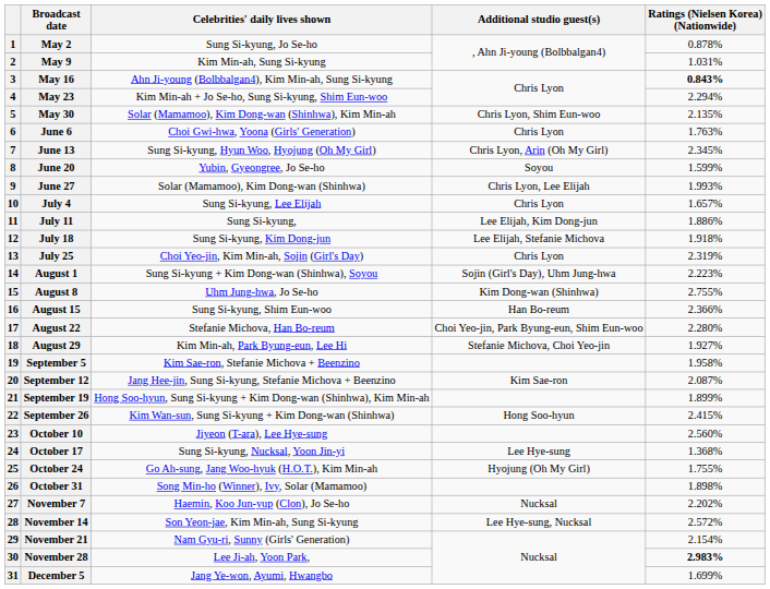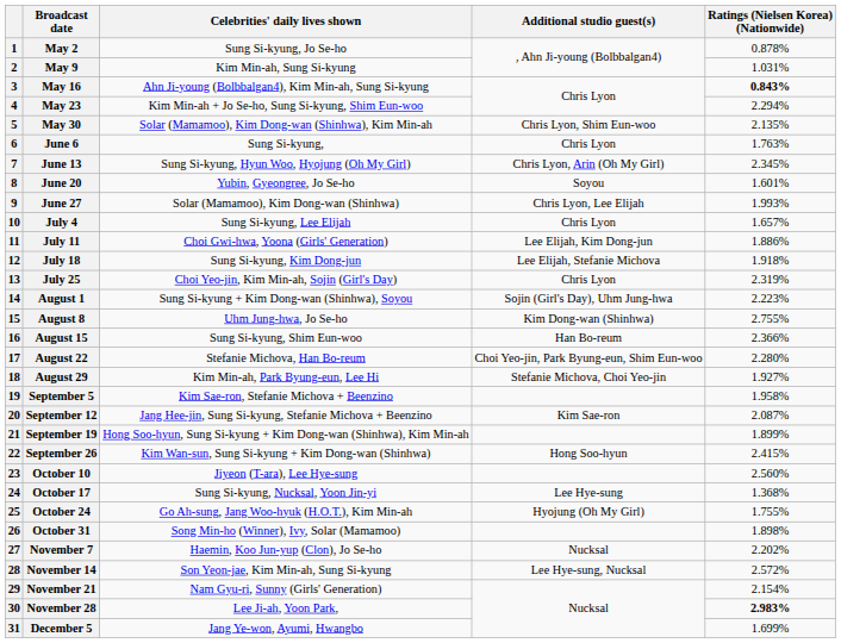 <table Class ="wikitable" style="text-align:center">
 <tr>
 <th></th>
 <th>Broadcast<br>date</th>
 <th>Celebrities' daily lives shown</th>
 <th>Additional studio guest(s)</th>
 <th>Ratings (Nielsen Korea)<br>(Nationwide)</th>
 </tr>
 <tr>
 <th>1</th>
 <th>May 2</th>
 <td>Sung Si-kyung, Jo Se-ho</td>
 <td rowspan="2">, Ahn Ji-young (Bolbbalgan4)</td>
 <td>0.878%</td>
 </tr>
 <tr>
 <th>2</th>
 <th>May 9</th>
 <td>Kim Min-ah, Sung Si-kyung</td>
 <td>1.031%</td>
 </tr>
 <tr>
 <th>3</th>
 <th>May 16</th>
 <td><a href='#'>Ahn Ji-young</a> (<a href='#'>Bolbbalgan4</a>), Kim Min-ah, Sung Si-kyung</td>
 <td rowspan="2">Chris Lyon</td>
 <td><span><strong>0.843%</strong></span></td>
 </tr>
 <tr>
 <th>4</th>
 <th>May 23</th>
 <td>Kim Min-ah + Jo Se-ho, Sung Si-kyung, <a href='#'>Shim Eun-woo</a></td>
 <td>2.294%</td>
 </tr>
 <tr>
 <th>5</th>
 <th>May 30</th>
 <td><a href='#'>Solar</a> (<a href='#'>Mamamoo</a>), <a href='#'>Kim Dong-wan</a> (<a href='#'>Shinhwa</a>), Kim Min-ah</td>
 <td>Chris Lyon, Shim Eun-woo</td>
 <td>2.135%</td>
 </tr>
 <tr>
 <th>6</th>
 <th>June 6</th>
-<td><a href='#'>Choi Gwi-hwa</a>, <a href='#'>Yoona</a> (<a href='#'>Girls' Generation</a>)</td>
+<td>Sung Si-kyung, </td>
 <td>Chris Lyon</td>
 <td>1.763%</td>
 </tr>
 <tr>
 <th>7</th>
 <th>June 13</th>
 <td>Sung Si-kyung, <a href='#'>Hyun Woo</a>, <a href='#'>Hyojung</a> (<a href='#'>Oh My Girl</a>)</td>
 <td>Chris Lyon, <a href='#'>Arin</a> (Oh My Girl)</td>
 <td>2.345%</td>
 </tr>
 <tr>
 <th>8</th>
 <th>June 20</th>
 <td><a href='#'>Yubin</a>, <a href='#'>Gyeongree</a>, Jo Se-ho</td>
 <td>Soyou</td>
-<td>1.599%</td>
+<td>1.601%</td>
 </tr>
 <tr>
 <th>9</th>
 <th>June 27</th>
 <td>Solar (Mamamoo), Kim Dong-wan (Shinhwa)</td>
 <td>Chris Lyon, Lee Elijah</td>
 <td>1.993%</td>
 </tr>
 <tr>
 <th>10</th>
 <th>July 4</th>
 <td>Sung Si-kyung, <a href='#'>Lee Elijah</a></td>
 <td>Chris Lyon</td>
 <td>1.657%</td>
 </tr>
 <tr>
 <th>11</th>
 <th>July 11</th>
-<td>Sung Si-kyung, </td>
+<td><a href='#'>Choi Gwi-hwa</a>, <a href='#'>Yoona</a> (<a href='#'>Girls' Generation</a>)</td>
 <td>Lee Elijah, Kim Dong-jun</td>
 <td>1.886%</td>
 </tr>
 <tr>
 <th>12</th>
 <th>July 18</th>
 <td>Sung Si-kyung, <a href='#'>Kim Dong-jun</a></td>
 <td>Lee Elijah, Stefanie Michova</td>
 <td>1.918%</td>
 </tr>
 <tr>
 <th>13</th>
 <th>July 25</th>
 <td><a href='#'>Choi Yeo-jin</a>, Kim Min-ah, <a href='#'>Sojin</a> (<a href='#'>Girl's Day</a>)</td>
 <td>Chris Lyon</td>
 <td>2.319%</td>
 </tr>
 <tr>
 <th>14</th>
 <th>August 1</th>
 <td>Sung Si-kyung + Kim Dong-wan (Shinhwa), <a href='#'>Soyou</a></td>
 <td>Sojin (Girl's Day), Uhm Jung-hwa</td>
 <td>2.223%</td>
 </tr>
 <tr>
 <th>15</th>
 <th>August 8</th>
 <td><a href='#'>Uhm Jung-hwa</a>, Jo Se-ho</td>
 <td>Kim Dong-wan (Shinhwa)</td>
 <td>2.755%</td>
 </tr>
 <tr>
 <th>16</th>
 <th>August 15</th>
 <td>Sung Si-kyung, Shim Eun-woo</td>
 <td>Han Bo-reum</td>
 <td>2.366%</td>
 </tr>
 <tr>
 <th>17</th>
 <th>August 22</th>
 <td>Stefanie Michova, <a href='#'>Han Bo-reum</a></td>
 <td>Choi Yeo-jin, Park Byung-eun, Shim Eun-woo</td>
 <td>2.280%</td>
 </tr>
 <tr>
 <th>18</th>
 <th>August 29</th>
 <td>Kim Min-ah, <a href='#'>Park Byung-eun</a>, <a href='#'>Lee Hi</a></td>
 <td>Stefanie Michova, Choi Yeo-jin</td>
 <td>1.927%</td>
 </tr>
 <tr>
 <th>19</th>
 <th>September 5</th>
 <td><a href='#'>Kim Sae-ron</a>, Stefanie Michova + <a href='#'>Beenzino</a></td>
 <td></td>
 <td>1.958%</td>
 </tr>
 <tr>
 <th>20</th>
 <th>September 12</th>
 <td><a href='#'>Jang Hee-jin</a>, Sung Si-kyung, Stefanie Michova + Beenzino</td>
 <td>Kim Sae-ron</td>
 <td>2.087%</td>
 </tr>
 <tr>
 <th>21</th>
 <th>September 19</th>
 <td><a href='#'>Hong Soo-hyun</a>, Sung Si-kyung + Kim Dong-wan (Shinhwa), Kim Min-ah</td>
 <td></td>
 <td>1.899%</td>
 </tr>
 <tr>
 <th>22</th>
 <th>September 26</th>
 <td><a href='#'>Kim Wan-sun</a>, Sung Si-kyung + Kim Dong-wan (Shinhwa)</td>
 <td>Hong Soo-hyun</td>
 <td>2.415%</td>
 </tr>
 <tr>
 <th>23</th>
 <th>October 10</th>
 <td><a href='#'>Jiyeon</a> (<a href='#'>T-ara</a>), <a href='#'>Lee Hye-sung</a></td>
 <td></td>
 <td>2.560%</td>
 </tr>
 <tr>
 <th>24</th>
 <th>October 17</th>
 <td>Sung Si-kyung, <a href='#'>Nucksal</a>, <a href='#'>Yoon Jin-yi</a></td>
 <td>Lee Hye-sung</td>
 <td>1.368%</td>
 </tr>
 <tr>
 <th>25</th>
 <th>October 24</th>
 <td><a href='#'>Go Ah-sung</a>, <a href='#'>Jang Woo-hyuk</a> (<a href='#'>H.O.T.</a>), Kim Min-ah</td>
 <td>Hyojung (Oh My Girl)</td>
 <td>1.755%</td>
 </tr>
 <tr>
 <th>26</th>
 <th>October 31</th>
 <td><a href='#'>Song Min-ho</a> (<a href='#'>Winner</a>), <a href='#'>Ivy</a>, Solar (Mamamoo)</td>
 <td></td>
 <td>1.898%</td>
 </tr>
 <tr>
 <th>27</th>
 <th>November 7</th>
 <td><a href='#'>Haemin</a>, <a href='#'>Koo Jun-yup</a> (<a href='#'>Clon</a>), Jo Se-ho</td>
 <td>Nucksal</td>
 <td>2.202%</td>
 </tr>
 <tr>
 <th>28</th>
 <th>November 14</th>
 <td><a href='#'>Son Yeon-jae</a>, Kim Min-ah, Sung Si-kyung</td>
 <td>Lee Hye-sung, Nucksal</td>
 <td>2.572%</td>
 </tr>
 <tr>
 <th>29</th>
 <th>November 21</th>
 <td><a href='#'>Nam Gyu-ri</a>, <a href='#'>Sunny</a> (Girls' Generation)</td>
 <td rowspan="3">Nucksal</td>
 <td>2.154%</td>
 </tr>
 <tr>
 <th>30</th>
 <th>November 28</th>
 <td><a href='#'>Lee Ji-ah</a>, <a href='#'>Yoon Park</a>, </td>
 <td><span><strong>2.983%</strong></span></td>
 </tr>
 <tr>
 <th>31</th>
 <th>December 5</th>
 <td><a href='#'>Jang Ye-won</a>, <a href='#'>Ayumi</a>, <a href='#'>Hwangbo</a></td>
 <td>1.699%</td>
 </tr>
 </table>
